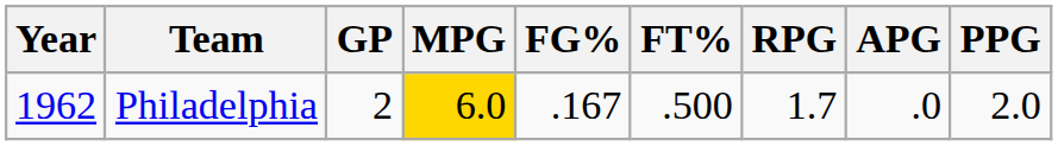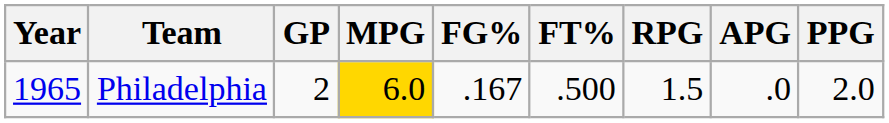 <table class="wikitable sortable" style="font-size:95%; text-align:right;">
 <tr>
 <th>Year</th>
 <th>Team</th>
 <th>GP</th>
 <th>MPG</th>
 <th>FG%</th>
 <th>FT%</th>
 <th>RPG</th>
 <th>APG</th>
 <th>PPG</th>
 </tr>
 <tr>
-<td style="text-align:left;"><a href='#'>1962</a></td>
+<td style="text-align:left;"><a href='#'>1965</a></td>
 <td style="text-align:left;"><a href='#'>Philadelphia</a></td>
 <td>2</td>
 <td style="background: gold;">6.0</td>
 <td>.167</td>
 <td>.500</td>
-<td>1.7</td>
+<td>1.5</td>
 <td>.0</td>
 <td>2.0</td>
 </tr>
 </table>
